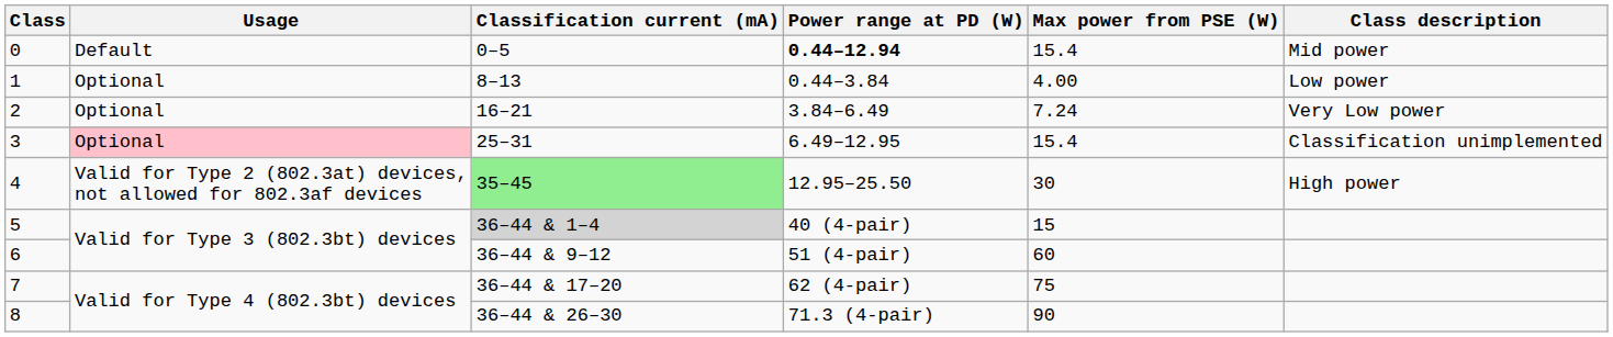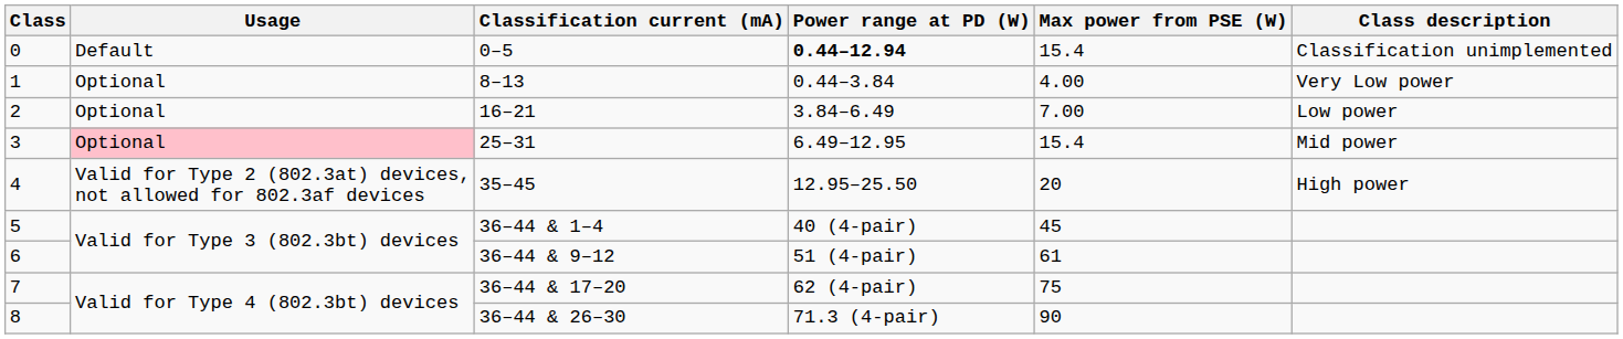 <table class="wikitable">
 <tr>
 <th>Class</th>
 <th>Usage</th>
 <th>Classification current (mA)</th>
 <th>Power range at PD (W)</th>
 <th>Max power from PSE (W)</th>
 <th>Class description</th>
 </tr>
 <tr>
 <td>0</td>
 <td>Default</td>
 <td>0–5</td>
 <td><strong>0.44–12.94</strong></td>
 <td>15.4</td>
-<td>Mid power</td>
+<td>Classification unimplemented</td>
 </tr>
 <tr>
 <td>1</td>
 <td>Optional</td>
 <td>8–13</td>
 <td>0.44–3.84</td>
 <td>4.00</td>
-<td>Low power</td>
+<td>Very Low power</td>
 </tr>
 <tr>
 <td>2</td>
 <td>Optional</td>
 <td>16–21</td>
 <td>3.84–6.49</td>
-<td>7.24</td>
-<td>Very Low power</td>
+<td>7.00</td>
+<td>Low power</td>
 </tr>
 <tr>
 <td>3</td>
 <td style="background: pink;">Optional</td>
 <td>25–31</td>
 <td>6.49–12.95</td>
 <td>15.4</td>
-<td>Classification unimplemented</td>
+<td>Mid power</td>
 </tr>
 <tr>
 <td>4</td>
 <td>Valid for Type 2 (802.3at) devices,<br>not allowed for 802.3af devices</td>
-<td style="background: lightgreen;">35–45</td>
+<td>35–45</td>
 <td>12.95–25.50</td>
-<td>30</td>
+<td>20</td>
 <td>High power</td>
 </tr>
 <tr>
 <td>5</td>
 <td rowspan=2>Valid for Type 3 (802.3bt) devices</td>
-<td style="background: lightgrey;">36–44 & 1–4</td>
+<td>36–44 & 1–4</td>
 <td>40 (4-pair)</td>
-<td>15</td>
+<td>45</td>
 <td></td>
 </tr>
 <tr>
 <td>6</td>
 <td>36–44 & 9–12</td>
 <td>51 (4-pair)</td>
-<td>60</td>
+<td>61</td>
 <td></td>
 </tr>
 <tr>
 <td>7</td>
 <td rowspan=2>Valid for Type 4 (802.3bt) devices</td>
 <td>36–44 & 17–20</td>
 <td>62 (4-pair)</td>
 <td>75</td>
 <td></td>
 </tr>
 <tr>
 <td>8</td>
 <td>36–44 & 26–30</td>
 <td>71.3 (4-pair)</td>
 <td>90</td>
 <td></td>
 </tr>
 </table>
